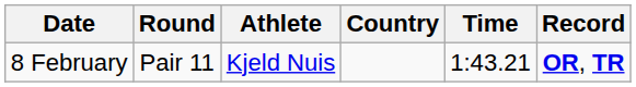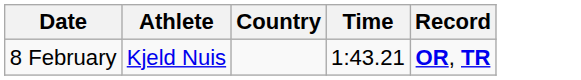 <table class="wikitable" style="text-align:center">
 <tr>
 <th>Date</th>
-<th>Round</th>
 <th>Athlete</th>
 <th>Country</th>
 <th>Time</th>
 <th>Record</th>
 </tr>
 <tr>
 <td>8 February</td>
-<td>Pair 11</td>
 <td align=left><a href='#'>Kjeld Nuis</a></td>
 <td align=left></td>
 <td>1:43.21</td>
 <td><strong><a href='#'>OR</a></strong>, <strong><a href='#'>TR</a></strong></td>
 </tr>
 </table>
